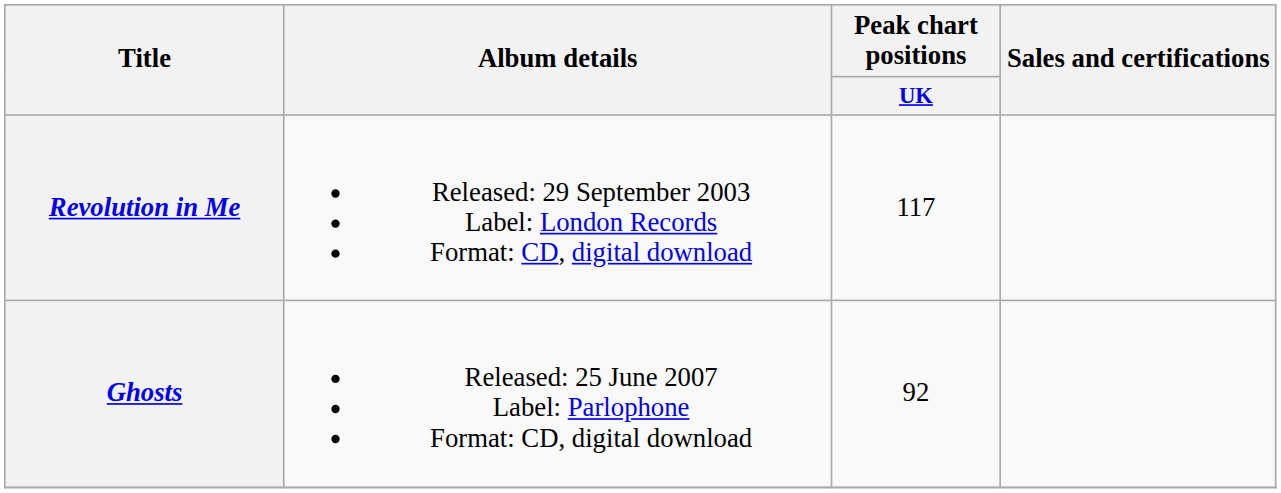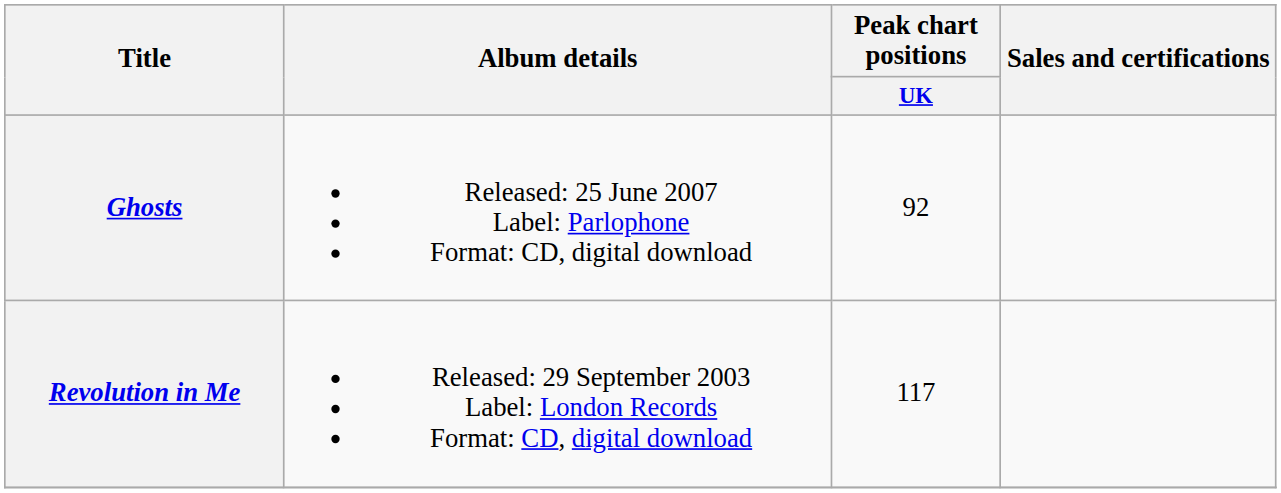 <table class="wikitable plainrowheaders" style="text-align:center;" border="1">
 <tr>
 <th scope="col" rowspan="2" style="width:10em;">Title</th>
 <th scope="col" rowspan="2" style="width:20em;">Album details</th>
 <th scope="col" colspan="1">Peak chart positions</th>
 <th scope="col" rowspan="2">Sales and certifications</th>
 </tr>
 <tr>
 <th scope="col" style="width:7em;font-size:85%;"><a href='#'>UK</a><br></th>
 </tr>
 <tr>
+<th scope="row"><em><a href='#'>Ghosts</a></em></th>
+<td><br><ul><li>Released: 25 June 2007</li><li>Label: <a href='#'>Parlophone</a></li><li>Format: CD, digital download</li></ul></td>
+<td>92</td>
+<td></td>
+</tr>
+<tr>
 <th scope="row"><em><a href='#'>Revolution in Me</a></em></th>
 <td><br><ul><li>Released: 29 September 2003</li><li>Label: <a href='#'>London Records</a></li><li>Format: <a href='#'>CD</a>, <a href='#'>digital download</a></li></ul></td>
 <td>117</td>
 <td></td>
 </tr>
 <tr>
-<th scope="row"><em><a href='#'>Ghosts</a></em></th>
-<td><br><ul><li>Released: 25 June 2007</li><li>Label: <a href='#'>Parlophone</a></li><li>Format: CD, digital download</li></ul></td>
-<td>92</td>
-<td></td>
-</tr>
-<tr>
 </tr>
 </table>
